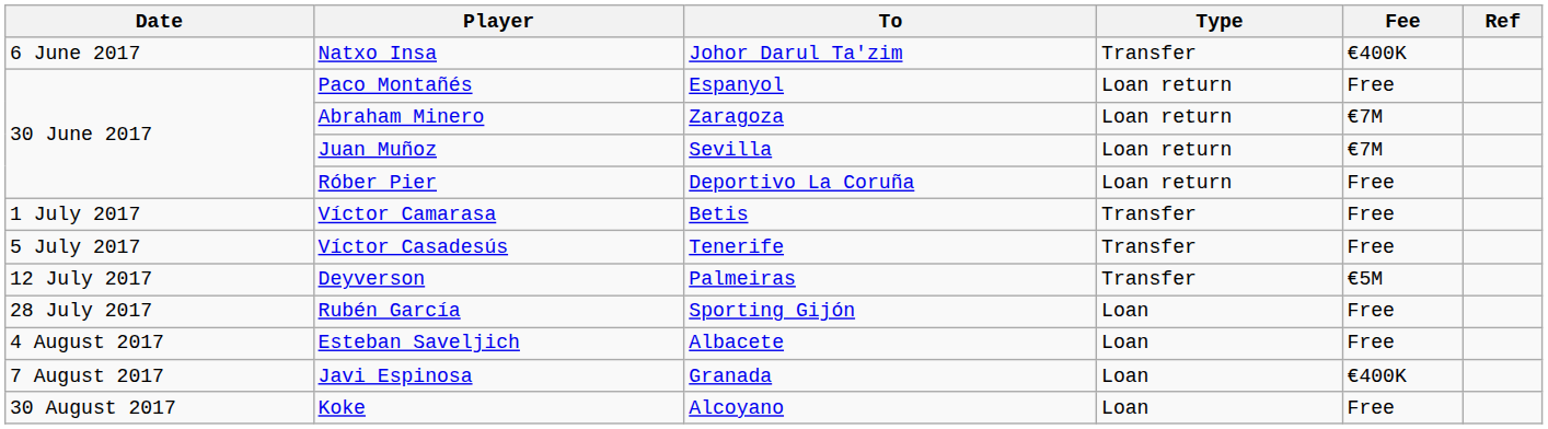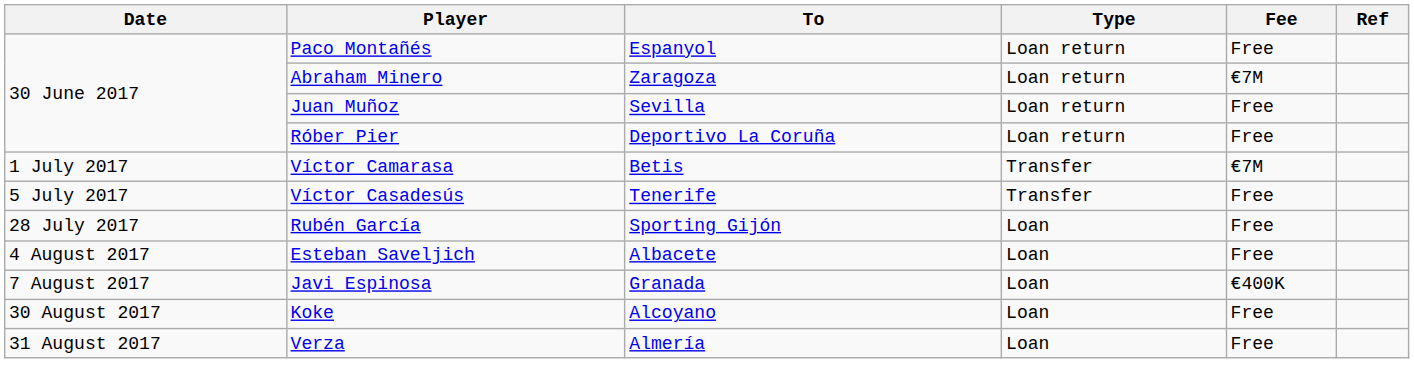 <table class="wikitable" style="width:80%;">
 <tr>
 <th>Date</th>
 <th>Player</th>
 <th>To</th>
 <th>Type</th>
 <th>Fee</th>
 <th>Ref</th>
-</tr>
-<tr>
-<td>6 June 2017</td>
-<td> <a href='#'>Natxo Insa</a></td>
-<td> <a href='#'>Johor Darul Ta'zim</a></td>
-<td>Transfer</td>
-<td>€400K</td>
-<td></td>
 </tr>
 <tr>
 <td rowspan="4">30 June 2017</td>
 <td> <a href='#'>Paco Montañés</a></td>
 <td> <a href='#'>Espanyol</a></td>
 <td>Loan return</td>
 <td>Free</td>
 <td></td>
 </tr>
 <tr>
 <td> <a href='#'>Abraham Minero</a></td>
 <td> <a href='#'>Zaragoza</a></td>
 <td>Loan return</td>
 <td>€7M</td>
 <td></td>
 </tr>
 <tr>
 <td> <a href='#'>Juan Muñoz</a></td>
 <td><a href='#'>Sevilla</a></td>
 <td>Loan return</td>
-<td>€7M</td>
+<td>Free</td>
 <td></td>
 </tr>
 <tr>
 <td> <a href='#'>Róber Pier</a></td>
 <td> <a href='#'>Deportivo La Coruña</a></td>
 <td>Loan return</td>
 <td>Free</td>
 <td></td>
 </tr>
 <tr>
 <td>1 July 2017</td>
 <td> <a href='#'>Víctor Camarasa</a></td>
 <td> <a href='#'>Betis</a></td>
 <td>Transfer</td>
-<td>Free</td>
+<td>€7M</td>
 <td></td>
 </tr>
 <tr>
 <td>5 July 2017</td>
 <td> <a href='#'>Víctor Casadesús</a></td>
 <td> <a href='#'>Tenerife</a></td>
 <td>Transfer</td>
 <td>Free</td>
-<td></td>
-</tr>
-<tr>
-<td>12 July 2017</td>
-<td> <a href='#'>Deyverson</a></td>
-<td> <a href='#'>Palmeiras</a></td>
-<td>Transfer</td>
-<td>€5M</td>
 <td></td>
 </tr>
 <tr>
 <td>28 July 2017</td>
 <td> <a href='#'>Rubén García</a></td>
 <td><a href='#'>Sporting Gijón</a></td>
 <td>Loan</td>
 <td>Free</td>
 <td></td>
 </tr>
 <tr>
 <td>4 August 2017</td>
 <td> <a href='#'>Esteban Saveljich</a></td>
 <td> <a href='#'>Albacete</a></td>
 <td>Loan</td>
 <td>Free</td>
 <td></td>
 </tr>
 <tr>
 <td>7 August 2017</td>
 <td> <a href='#'>Javi Espinosa</a></td>
 <td><a href='#'>Granada</a></td>
 <td>Loan</td>
 <td>€400K</td>
 <td></td>
 </tr>
 <tr>
 <td>30 August 2017</td>
 <td> <a href='#'>Koke</a></td>
 <td> <a href='#'>Alcoyano</a></td>
 <td>Loan</td>
 <td>Free</td>
 <td></td>
 </tr>
+<tr>
+<td>31 August 2017</td>
+<td> <a href='#'>Verza</a></td>
+<td> <a href='#'>Almería</a></td>
+<td>Loan</td>
+<td>Free</td>
+<td></td>
+</tr>
 </table>
